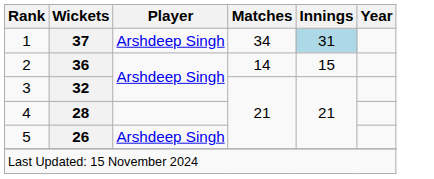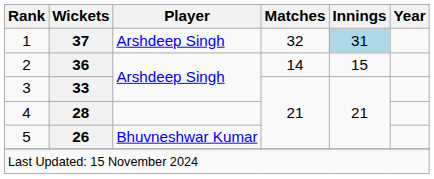 <table class="wikitable sortable">
 <tr>
 <th scope=col>Rank</th>
 <th scope=col>Wickets</th>
 <th scope=col>Player</th>
 <th scope=col>Matches</th>
 <th scope=col>Innings</th>
 <th scope=col>Year</th>
 </tr>
 <tr>
 <td align=center>1</td>
 <th scope=row style=text-align:center;>37</th>
 <td><a href='#'>Arshdeep Singh</a></td>
-<td align=center>34</td>
+<td align=center>32</td>
 <td align=center style="background: lightblue;">31</td>
 <td></td>
 </tr>
 <tr>
 <td align=center>2</td>
 <th scope=row style=text-align:center;>36</th>
 <td rowspan=2><a href='#'>Arshdeep Singh</a></td>
 <td align=center>14</td>
 <td align=center>15</td>
 <td></td>
 </tr>
 <tr>
 <td align=center>3</td>
-<th scope=row style=text-align:center;>32</th>
+<th scope=row style=text-align:center;>33</th>
 <td align=center rowspan=3>21</td>
 <td align=center rowspan=3>21</td>
 <td></td>
 </tr>
 <tr>
 <td align=center>4</td>
 <th scope=row style=text-align:center;>28</th>
 <td></td>
 <td></td>
 </tr>
 <tr>
 <td align=center>5</td>
 <th scope=row style=text-align:center;>26</th>
-<td><a href='#'>Arshdeep Singh</a></td>
+<td><a href='#'>Bhuvneshwar Kumar</a></td>
 <td></td>
 </tr>
 <tr>
 </tr>
 <tr class=sortbottom>
 <td colspan=6><small>Last Updated: 15 November 2024</small></td>
 </tr>
 </table>
